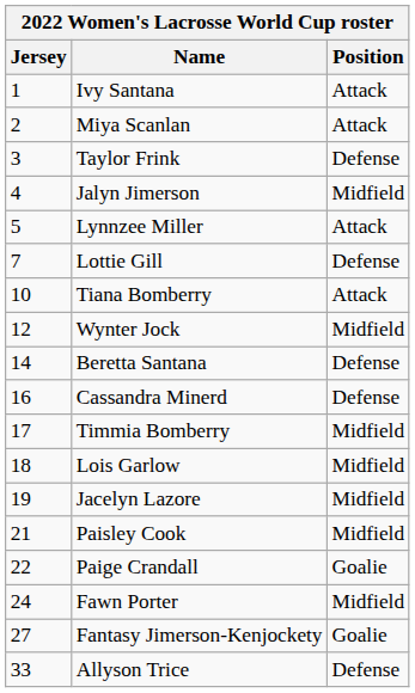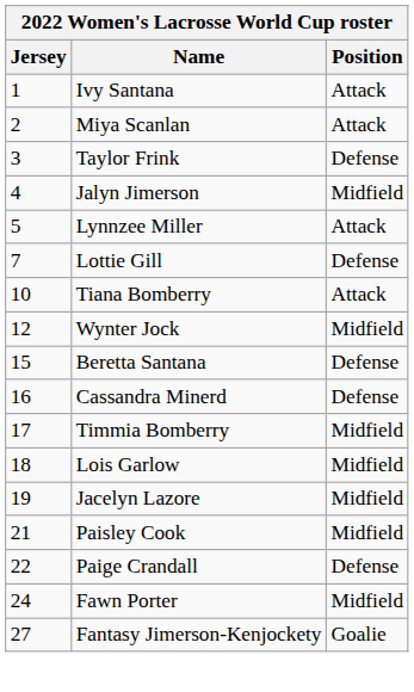 <table class="wikitable collapsible collapsed" style="font-size: 90%">
 <tr>
 <th colspan="3">2022 Women's Lacrosse World Cup roster</th>
 </tr>
 <tr>
 <th>Jersey</th>
 <th>Name</th>
 <th>Position</th>
 </tr>
 <tr>
 <td>1</td>
 <td>Ivy Santana</td>
 <td>Attack</td>
 </tr>
 <tr>
 <td>2</td>
 <td>Miya Scanlan</td>
 <td>Attack</td>
 </tr>
 <tr>
 <td>3</td>
 <td>Taylor Frink</td>
 <td>Defense</td>
 </tr>
 <tr>
 <td>4</td>
 <td>Jalyn Jimerson</td>
 <td>Midfield</td>
 </tr>
 <tr>
 <td>5</td>
 <td>Lynnzee Miller</td>
 <td>Attack</td>
 </tr>
 <tr>
 <td>7</td>
 <td>Lottie Gill</td>
 <td>Defense</td>
 </tr>
 <tr>
 <td>10</td>
 <td>Tiana Bomberry</td>
 <td>Attack</td>
 </tr>
 <tr>
 <td>12</td>
 <td>Wynter Jock</td>
 <td>Midfield</td>
 </tr>
 <tr>
-<td>14</td>
+<td>15</td>
 <td>Beretta Santana</td>
 <td>Defense</td>
 </tr>
 <tr>
 <td>16</td>
 <td>Cassandra Minerd</td>
 <td>Defense</td>
 </tr>
 <tr>
 <td>17</td>
 <td>Timmia Bomberry</td>
 <td>Midfield</td>
 </tr>
 <tr>
 <td>18</td>
 <td>Lois Garlow</td>
 <td>Midfield</td>
 </tr>
 <tr>
 <td>19</td>
 <td>Jacelyn Lazore</td>
 <td>Midfield</td>
 </tr>
 <tr>
 <td>21</td>
 <td>Paisley Cook</td>
 <td>Midfield</td>
 </tr>
 <tr>
 <td>22</td>
 <td>Paige Crandall</td>
-<td>Goalie</td>
+<td>Defense</td>
 </tr>
 <tr>
 <td>24</td>
 <td>Fawn Porter</td>
 <td>Midfield</td>
 </tr>
 <tr>
 <td>27</td>
 <td>Fantasy Jimerson-Kenjockety</td>
 <td>Goalie</td>
 </tr>
-<tr>
-<td>33</td>
-<td>Allyson Trice</td>
-<td>Defense</td>
-</tr>
 </table>
